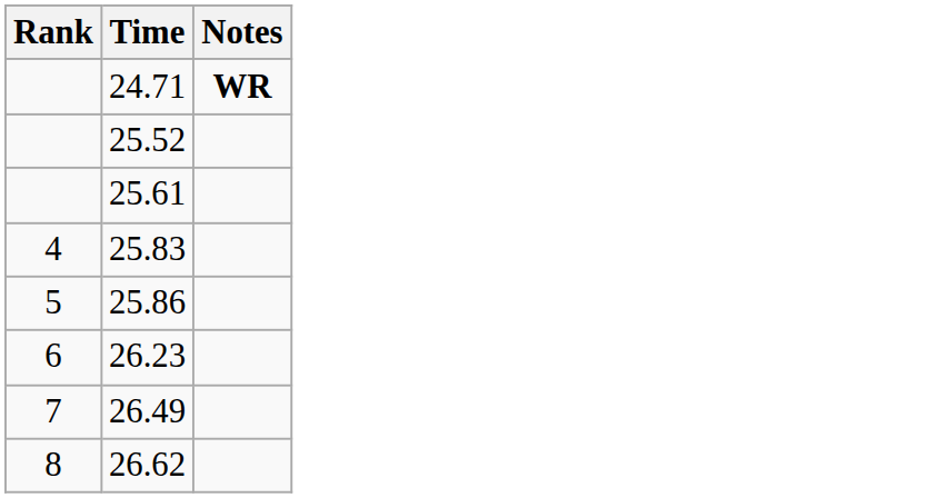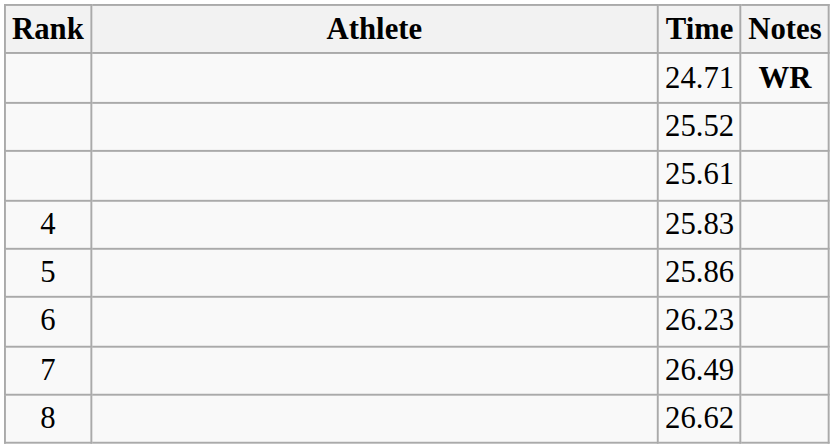 <table class="wikitable" style="text-align:center">
 <tr>
 <th>Rank</th>
+<th Style="width:18em">Athlete</th>
 <th>Time</th>
 <th>Notes</th>
 </tr>
 <tr>
 <td></td>
+<td style="text-align:left"></td>
 <td>24.71</td>
 <td><strong>WR</strong></td>
 </tr>
 <tr>
 <td></td>
+<td style="text-align:left"></td>
 <td>25.52</td>
 <td></td>
 </tr>
 <tr>
 <td></td>
+<td style="text-align:left"></td>
 <td>25.61</td>
 <td></td>
 </tr>
 <tr>
 <td>4</td>
+<td style="text-align:left"></td>
 <td>25.83</td>
 <td></td>
 </tr>
 <tr>
 <td>5</td>
+<td style="text-align:left"></td>
 <td>25.86</td>
 <td></td>
 </tr>
 <tr>
 <td>6</td>
+<td style="text-align:left"></td>
 <td>26.23</td>
 <td></td>
 </tr>
 <tr>
 <td>7</td>
+<td style="text-align:left"></td>
 <td>26.49</td>
 <td></td>
 </tr>
 <tr>
 <td>8</td>
+<td style="text-align:left"></td>
 <td>26.62</td>
 <td></td>
 </tr>
 </table>
